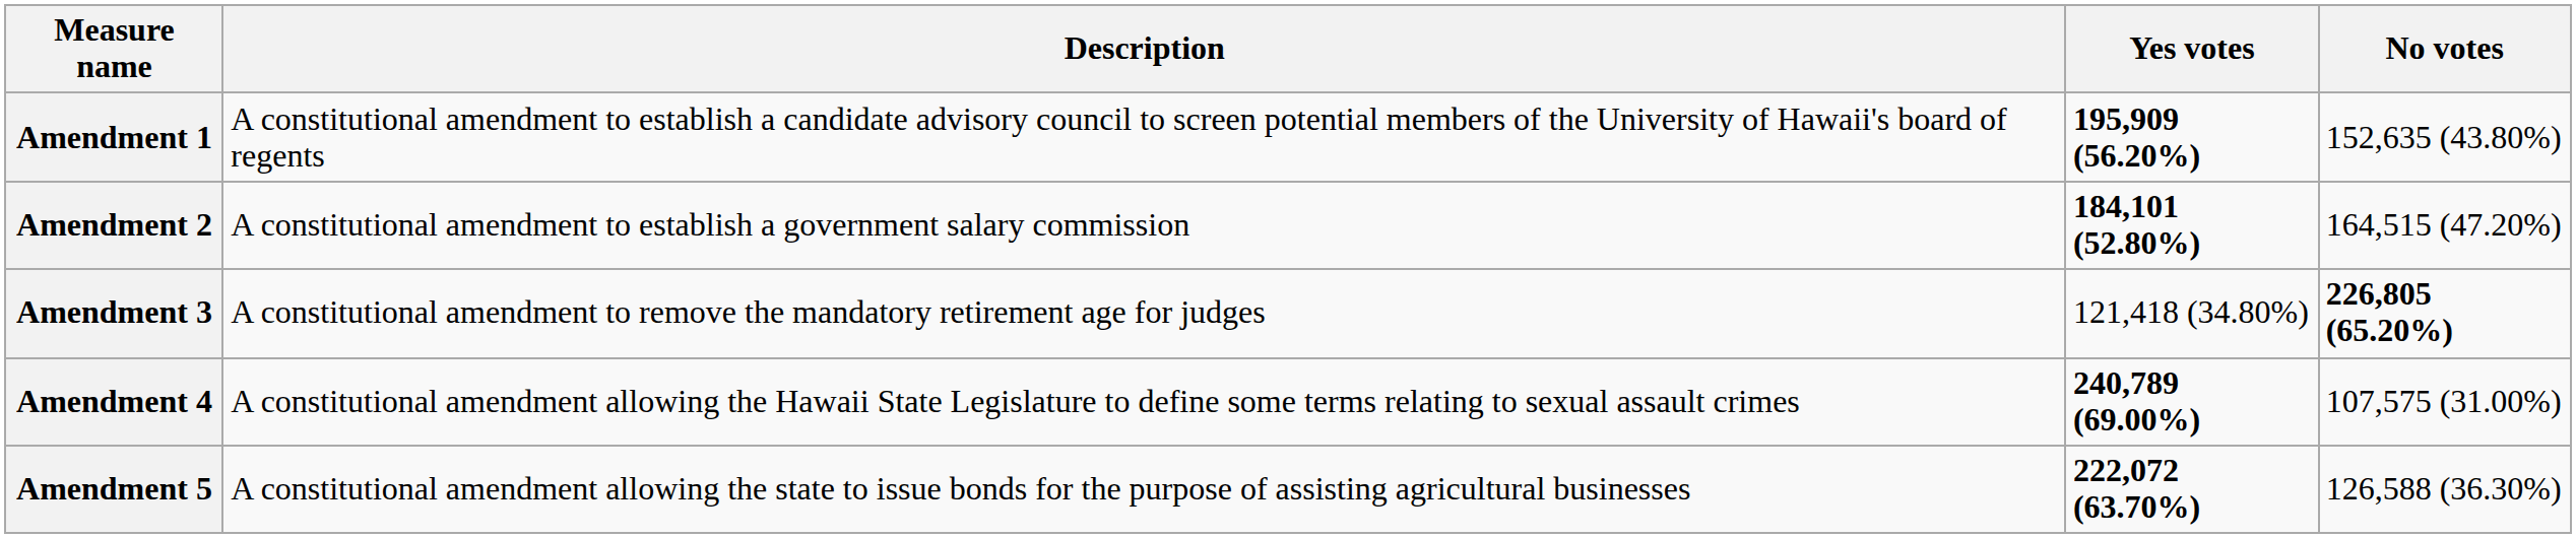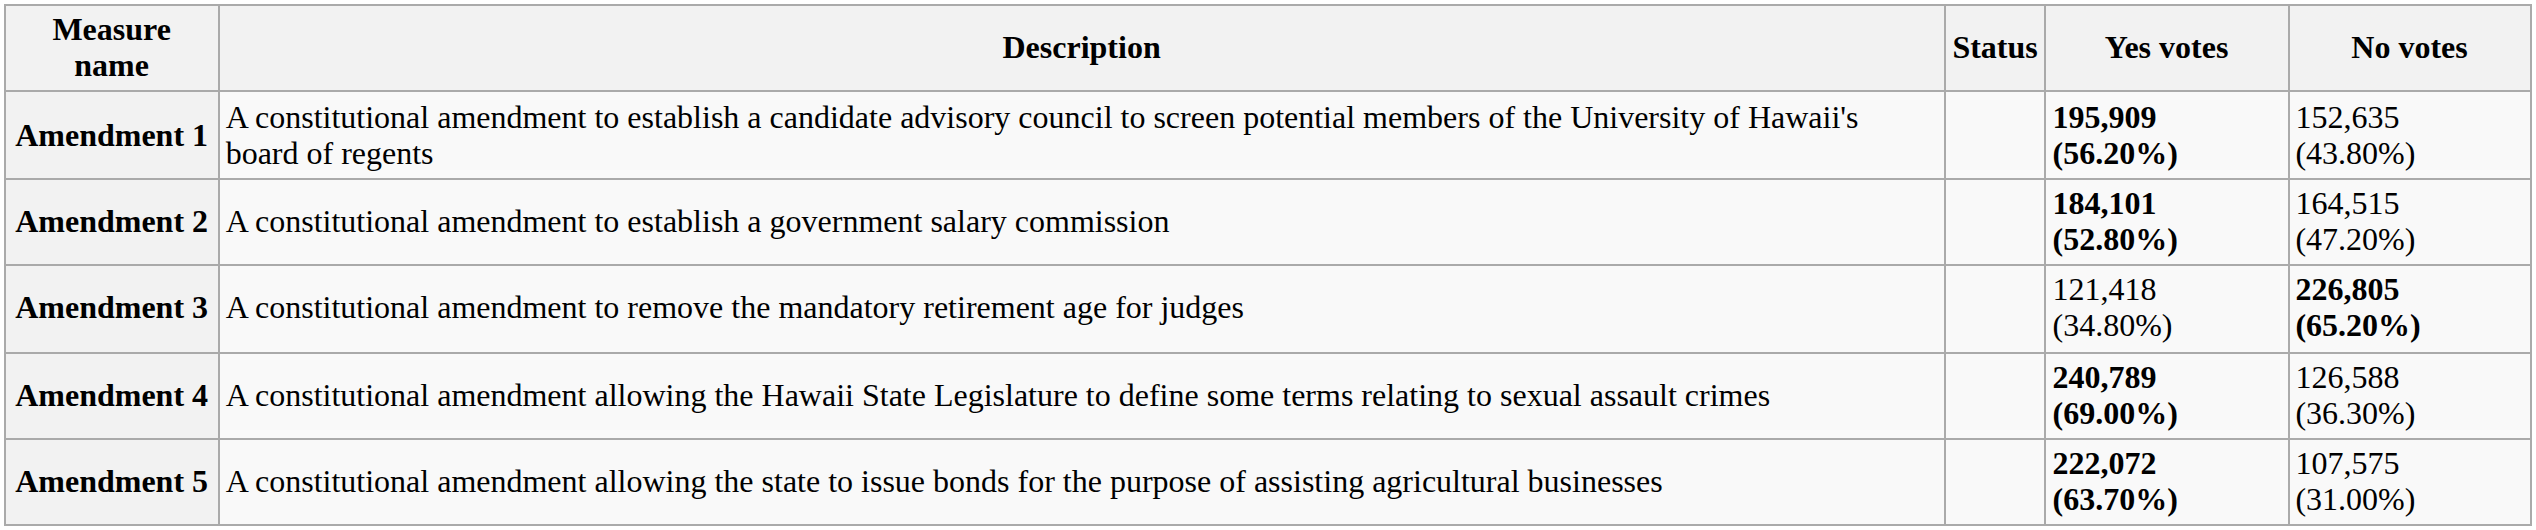 <table class="wikitable sortable plainrowheaders" style="width:100%">
 <tr>
 <th scope="col">Measure name</th>
 <th class="unsortable" scope="col">Description</th>
+<th scope="col">Status</th>
 <th scope="col">Yes votes</th>
 <th scope="col">No votes</th>
 </tr>
 <tr>
 <th scope="row">Amendment 1</th>
 <td>A constitutional amendment to establish a candidate advisory council to screen potential members of the University of Hawaii's board of regents</td>
+<td></td>
 <td><strong>195,909 (56.20%)</strong></td>
 <td>152,635 (43.80%)</td>
 </tr>
 <tr>
 <th scope="row">Amendment 2</th>
 <td>A constitutional amendment to establish a government salary commission</td>
+<td></td>
 <td><strong>184,101 (52.80%)</strong></td>
 <td>164,515 (47.20%)</td>
 </tr>
 <tr>
 <th scope="row">Amendment 3</th>
 <td>A constitutional amendment to remove the mandatory retirement age for judges</td>
+<td></td>
 <td>121,418 (34.80%)</td>
 <td><strong>226,805 (65.20%)</strong></td>
 </tr>
 <tr>
 <th scope="row">Amendment 4</th>
 <td>A constitutional amendment allowing the Hawaii State Legislature to define some terms relating to sexual assault crimes</td>
+<td></td>
 <td><strong>240,789 (69.00%)</strong></td>
-<td>107,575 (31.00%)</td>
+<td>126,588 (36.30%)</td>
 </tr>
 <tr>
 <th scope="row">Amendment 5</th>
 <td>A constitutional amendment allowing the state to issue bonds for the purpose of assisting agricultural businesses</td>
+<td></td>
 <td><strong>222,072 (63.70%)</strong></td>
-<td>126,588 (36.30%)</td>
+<td>107,575 (31.00%)</td>
 </tr>
 </table>
